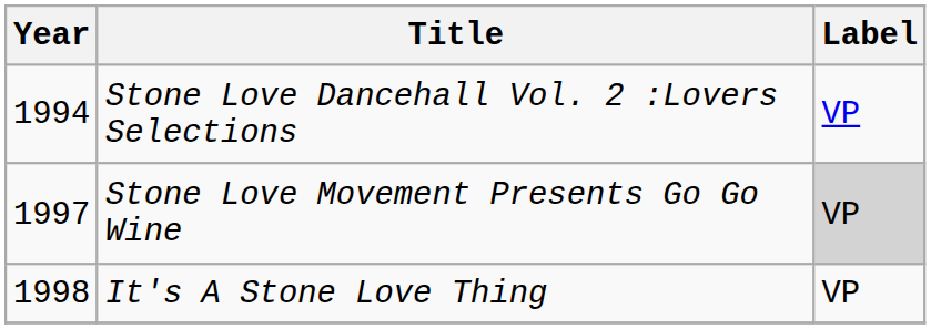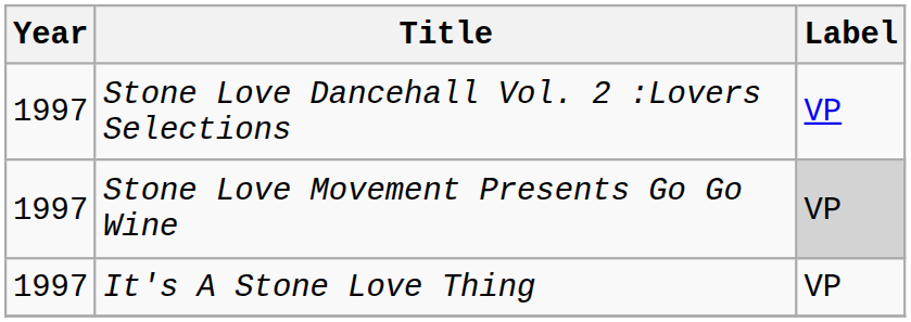 <table class="wikitable" style="width: 60%; height: 10em;">
 <tr>
 <th>Year</th>
 <th>Title</th>
 <th>Label</th>
 </tr>
 <tr>
-<td>1994</td>
+<td>1997</td>
 <td><em>Stone Love Dancehall Vol. 2 :Lovers Selections</em></td>
 <td><a href='#'>VP</a></td>
 </tr>
 <tr>
 <td>1997</td>
 <td><em>Stone Love Movement Presents Go Go Wine</em></td>
 <td style="background: lightgrey;">VP</td>
 </tr>
 <tr>
-<td>1998</td>
+<td>1997</td>
 <td><em>It's A Stone Love Thing</em></td>
 <td>VP</td>
 </tr>
 <tr>
 </tr>
 </table>
